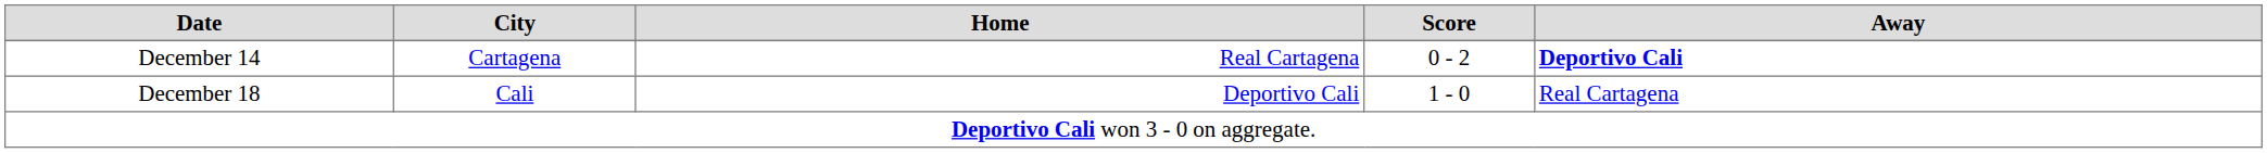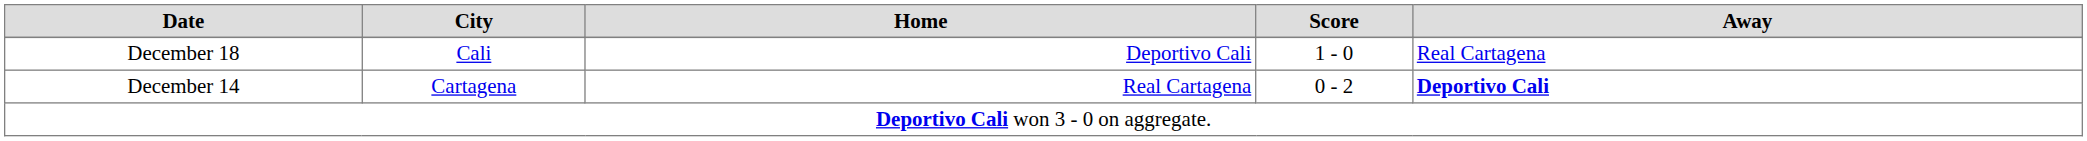 <table border=1 style="border-collapse:collapse; font-size:100%;" cellpadding=3 cellspacing=0 width=80%>
 <tr bgcolor=#DDDDDD align=center>
 <th width=16%>Date</th>
 <th width=10%>City</th>
 <th width=30%>Home</th>
 <th width=7%>Score</th>
 <th width=30%>Away</th>
 </tr>
 <tr bgcolor=#DDDDDD>
 </tr>
 <tr align=center bgcolor=#ffffff>
+<td>December 18</td>
+<td><a href='#'>Cali</a></td>
+<td style="text-align:right;"><a href='#'>Deportivo Cali</a></td>
+<td>1 - 0</td>
+<td style="text-align:left;"><a href='#'>Real Cartagena</a></td>
+</tr>
+<tr align=center bgcolor=#ffffff>
 <td>December 14</td>
 <td><a href='#'>Cartagena</a></td>
 <td style="text-align:right;"><a href='#'>Real Cartagena</a></td>
 <td>0 - 2</td>
 <td style="text-align:left;"><strong><a href='#'>Deportivo Cali</a></strong></td>
 </tr>
 <tr align=center bgcolor=#ffffff>
-<td>December 18</td>
-<td><a href='#'>Cali</a></td>
-<td style="text-align:right;"><a href='#'>Deportivo Cali</a></td>
-<td>1 - 0</td>
-<td style="text-align:left;"><a href='#'>Real Cartagena</a></td>
-</tr>
-<tr align=center bgcolor=#ffffff>
 <td colspan=5><strong><a href='#'>Deportivo Cali</a></strong> won 3 - 0 on aggregate.</td>
 </tr>
 </table>
